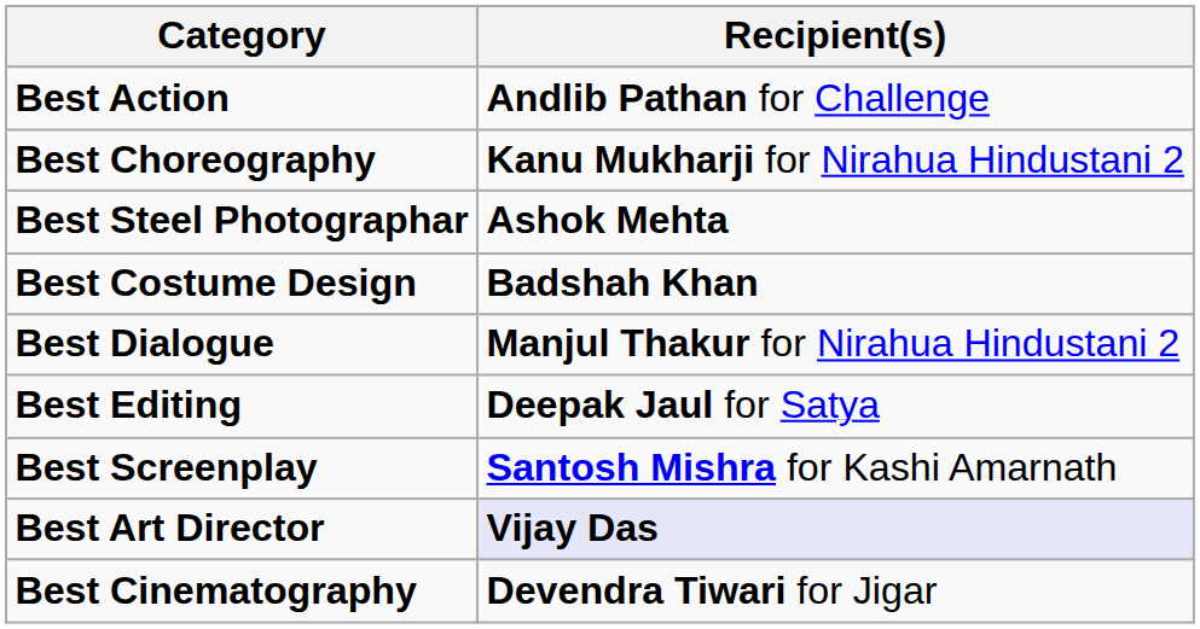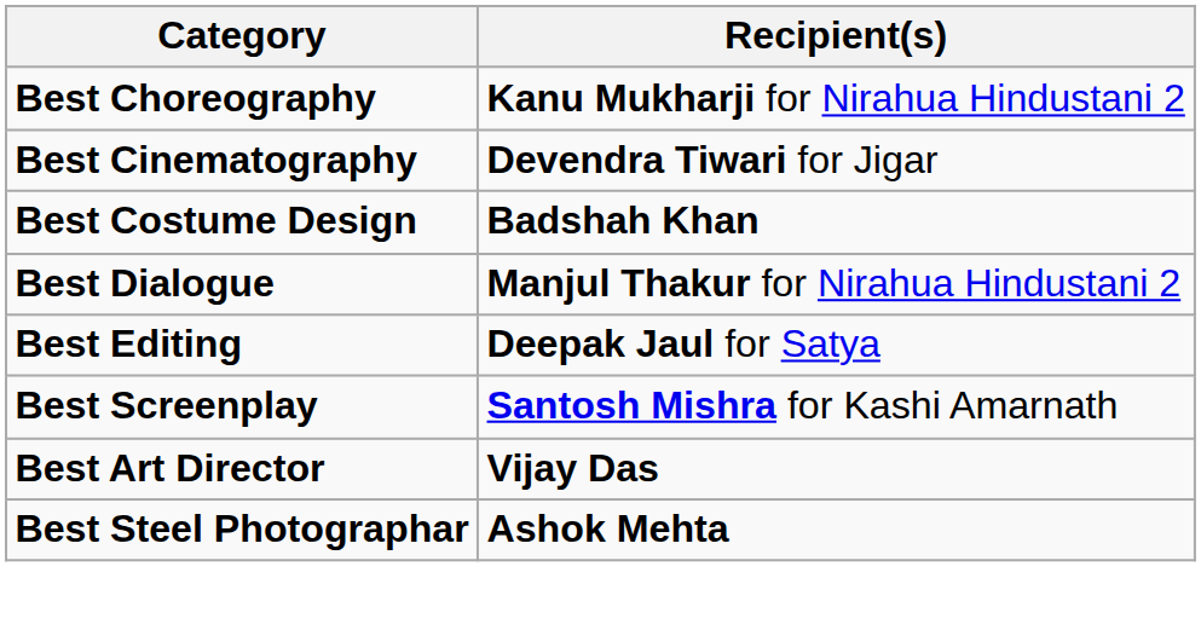 <table class="wikitable">
 <tr>
 <th>Category</th>
 <th>Recipient(s)</th>
 </tr>
 <tr>
-<td><strong>Best Action</strong></td>
-<td><strong>Andlib Pathan</strong> for <a href='#'>Challenge</a></td>
-</tr>
-<tr>
 <td><strong>Best Choreography</strong></td>
 <td><strong>Kanu Mukharji</strong> for <a href='#'>Nirahua Hindustani 2</a></td>
 </tr>
 <tr>
-<td><strong>Best Steel Photographar</strong></td>
-<td><strong>Ashok Mehta</strong></td>
+<td><strong>Best Cinematography</strong></td>
+<td><strong>Devendra Tiwari</strong> for Jigar</td>
 </tr>
 <tr>
 <td><strong>Best Costume Design</strong></td>
 <td><strong>Badshah Khan</strong></td>
 </tr>
 <tr>
 <td><strong>Best Dialogue</strong></td>
 <td><strong>Manjul Thakur</strong> for <a href='#'>Nirahua Hindustani 2</a></td>
 </tr>
 <tr>
 <td><strong>Best Editing</strong></td>
 <td><strong>Deepak Jaul</strong> for <a href='#'>Satya</a></td>
 </tr>
 <tr>
 <td><strong>Best Screenplay</strong></td>
 <td><strong><a href='#'>Santosh Mishra</a></strong> for Kashi Amarnath</td>
 </tr>
 <tr>
 <td><strong>Best Art Director</strong></td>
-<td style="background: lavender;"><strong>Vijay Das</strong></td>
+<td><strong>Vijay Das</strong></td>
 </tr>
 <tr>
-<td><strong>Best Cinematography</strong></td>
-<td><strong>Devendra Tiwari</strong> for Jigar</td>
+<td><strong>Best Steel Photographar</strong></td>
+<td><strong>Ashok Mehta</strong></td>
 </tr>
 </table>
